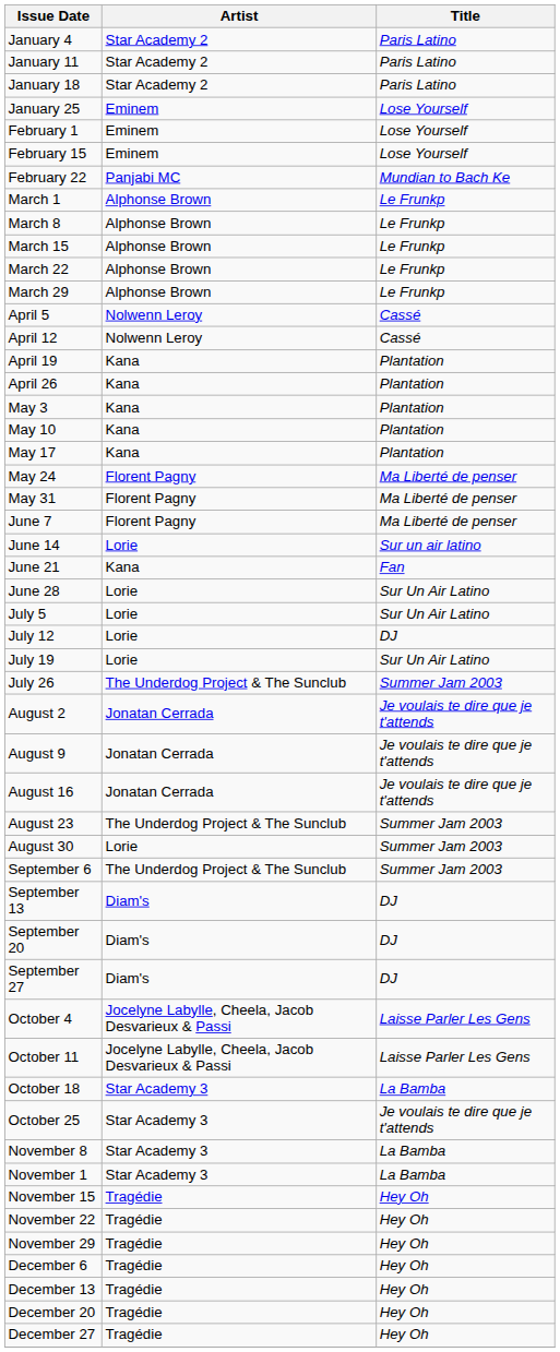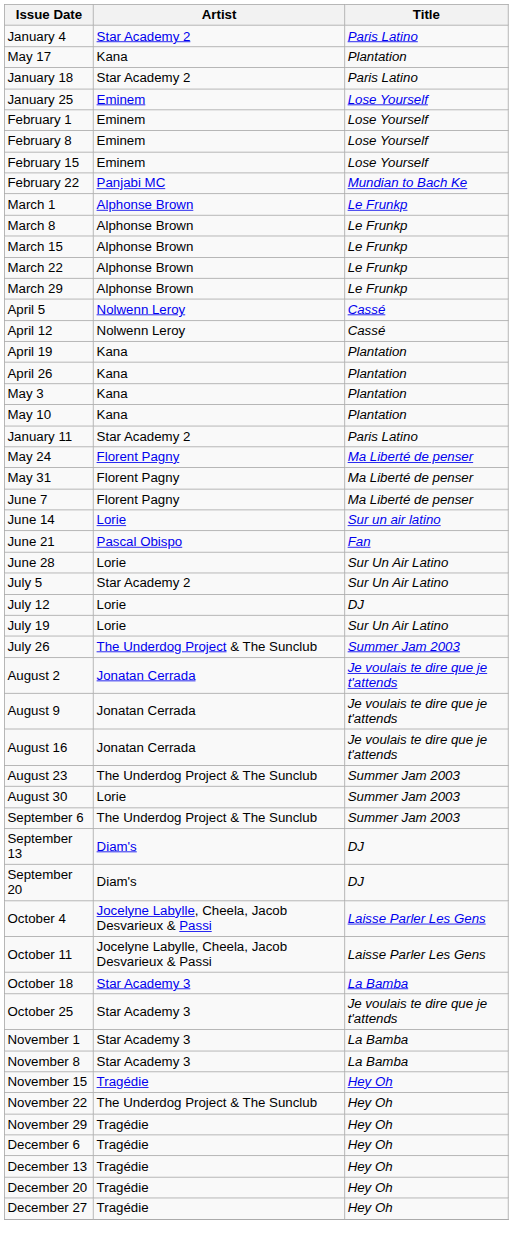 <table class="wikitable">
 <tr>
 <th width="100px">Issue Date</th>
 <th>Artist</th>
 <th>Title</th>
 </tr>
 <tr>
 <td>January 4</td>
 <td><a href='#'>Star Academy 2</a></td>
 <td><em><a href='#'>Paris Latino</a></em></td>
 </tr>
 <tr>
-<td>January 11</td>
-<td>Star Academy 2</td>
-<td><em>Paris Latino</em></td>
+<td>May 17</td>
+<td>Kana</td>
+<td><em>Plantation</em></td>
 </tr>
 <tr>
 <td>January 18</td>
 <td>Star Academy 2</td>
 <td><em>Paris Latino</em></td>
 </tr>
 <tr>
 <td>January 25</td>
 <td><a href='#'>Eminem</a></td>
 <td><em><a href='#'>Lose Yourself</a></em></td>
 </tr>
 <tr>
 <td>February 1</td>
+<td>Eminem</td>
+<td><em>Lose Yourself</em></td>
+</tr>
+<tr>
+<td>February 8</td>
 <td>Eminem</td>
 <td><em>Lose Yourself</em></td>
 </tr>
 <tr>
 <td>February 15</td>
 <td>Eminem</td>
 <td><em>Lose Yourself</em></td>
 </tr>
 <tr>
 <td>February 22</td>
 <td><a href='#'>Panjabi MC</a></td>
 <td><em><a href='#'>Mundian to Bach Ke</a></em></td>
 </tr>
 <tr>
 <td>March 1</td>
 <td><a href='#'>Alphonse Brown</a></td>
 <td><em><a href='#'>Le Frunkp</a></em></td>
 </tr>
 <tr>
 <td>March 8</td>
 <td>Alphonse Brown</td>
 <td><em>Le Frunkp</em></td>
 </tr>
 <tr>
 <td>March 15</td>
 <td>Alphonse Brown</td>
 <td><em>Le Frunkp</em></td>
 </tr>
 <tr>
 <td>March 22</td>
 <td>Alphonse Brown</td>
 <td><em>Le Frunkp</em></td>
 </tr>
 <tr>
 <td>March 29</td>
 <td>Alphonse Brown</td>
 <td><em>Le Frunkp</em></td>
 </tr>
 <tr>
 <td>April 5</td>
 <td><a href='#'>Nolwenn Leroy</a></td>
 <td><em><a href='#'>Cassé</a></em></td>
 </tr>
 <tr>
 <td>April 12</td>
 <td>Nolwenn Leroy</td>
 <td><em>Cassé</em></td>
 </tr>
 <tr>
 <td>April 19</td>
 <td>Kana</td>
 <td><em>Plantation</em></td>
 </tr>
 <tr>
 <td>April 26</td>
 <td>Kana</td>
 <td><em>Plantation</em></td>
 </tr>
 <tr>
 <td>May 3</td>
 <td>Kana</td>
 <td><em>Plantation</em></td>
 </tr>
 <tr>
 <td>May 10</td>
 <td>Kana</td>
 <td><em>Plantation</em></td>
 </tr>
 <tr>
-<td>May 17</td>
-<td>Kana</td>
-<td><em>Plantation</em></td>
+<td>January 11</td>
+<td>Star Academy 2</td>
+<td><em>Paris Latino</em></td>
 </tr>
 <tr>
 <td>May 24</td>
 <td><a href='#'>Florent Pagny</a></td>
 <td><em><a href='#'>Ma Liberté de penser</a></em></td>
 </tr>
 <tr>
 <td>May 31</td>
 <td>Florent Pagny</td>
 <td><em>Ma Liberté de penser</em></td>
 </tr>
 <tr>
 <td>June 7</td>
 <td>Florent Pagny</td>
 <td><em>Ma Liberté de penser</em></td>
 </tr>
 <tr>
 <td>June 14</td>
 <td><a href='#'>Lorie</a></td>
 <td><em><a href='#'>Sur un air latino</a></em></td>
 </tr>
 <tr>
 <td>June 21</td>
-<td>Kana</td>
+<td><a href='#'>Pascal Obispo</a></td>
 <td><em><a href='#'>Fan</a></em></td>
 </tr>
 <tr>
 <td>June 28</td>
 <td>Lorie</td>
 <td><em>Sur Un Air Latino</em></td>
 </tr>
 <tr>
 <td>July 5</td>
-<td>Lorie</td>
+<td>Star Academy 2</td>
 <td><em>Sur Un Air Latino</em></td>
 </tr>
 <tr>
 <td>July 12</td>
 <td>Lorie</td>
 <td><em>DJ</em></td>
 </tr>
 <tr>
 <td>July 19</td>
 <td>Lorie</td>
 <td><em>Sur Un Air Latino</em></td>
 </tr>
 <tr>
 <td>July 26</td>
 <td><a href='#'>The Underdog Project</a> & The Sunclub</td>
 <td><em><a href='#'>Summer Jam 2003</a></em></td>
 </tr>
 <tr>
 <td>August 2</td>
 <td><a href='#'>Jonatan Cerrada</a></td>
 <td><em><a href='#'>Je voulais te dire que je t'attends</a></em></td>
 </tr>
 <tr>
 <td>August 9</td>
 <td>Jonatan Cerrada</td>
 <td><em>Je voulais te dire que je t'attends</em></td>
 </tr>
 <tr>
 <td>August 16</td>
 <td>Jonatan Cerrada</td>
 <td><em>Je voulais te dire que je t'attends</em></td>
 </tr>
 <tr>
 <td>August 23</td>
 <td>The Underdog Project & The Sunclub</td>
 <td><em>Summer Jam 2003</em></td>
 </tr>
 <tr>
 <td>August 30</td>
 <td>Lorie</td>
 <td><em>Summer Jam 2003</em></td>
 </tr>
 <tr>
 <td>September 6</td>
 <td>The Underdog Project & The Sunclub</td>
 <td><em>Summer Jam 2003</em></td>
 </tr>
 <tr>
 <td>September 13</td>
 <td><a href='#'>Diam's</a></td>
 <td><em>DJ</em></td>
 </tr>
 <tr>
 <td>September 20</td>
 <td>Diam's</td>
 <td><em>DJ</em></td>
 </tr>
 <tr>
-<td>September 27</td>
-<td>Diam's</td>
-<td><em>DJ</em></td>
-</tr>
-<tr>
 <td>October 4</td>
 <td><a href='#'>Jocelyne Labylle</a>, Cheela, Jacob Desvarieux & <a href='#'>Passi</a></td>
 <td><em><a href='#'>Laisse Parler Les Gens</a></em></td>
 </tr>
 <tr>
 <td>October 11</td>
 <td>Jocelyne Labylle, Cheela, Jacob Desvarieux & Passi</td>
 <td><em>Laisse Parler Les Gens</em></td>
 </tr>
 <tr>
 <td>October 18</td>
 <td><a href='#'>Star Academy 3</a></td>
 <td><em><a href='#'>La Bamba</a></em></td>
 </tr>
 <tr>
 <td>October 25</td>
 <td>Star Academy 3</td>
 <td><em>Je voulais te dire que je t'attends</em></td>
 </tr>
 <tr>
-<td>November 8</td>
+<td>November 1</td>
 <td>Star Academy 3</td>
 <td><em>La Bamba</em></td>
 </tr>
 <tr>
-<td>November 1</td>
+<td>November 8</td>
 <td>Star Academy 3</td>
 <td><em>La Bamba</em></td>
 </tr>
 <tr>
 <td>November 15</td>
 <td><a href='#'>Tragédie</a></td>
 <td><em><a href='#'>Hey Oh</a></em></td>
 </tr>
 <tr>
 <td>November 22</td>
-<td>Tragédie</td>
+<td>The Underdog Project & The Sunclub</td>
 <td><em>Hey Oh</em></td>
 </tr>
 <tr>
 <td>November 29</td>
 <td>Tragédie</td>
 <td><em>Hey Oh</em></td>
 </tr>
 <tr>
 <td>December 6</td>
 <td>Tragédie</td>
 <td><em>Hey Oh</em></td>
 </tr>
 <tr>
 <td>December 13</td>
 <td>Tragédie</td>
 <td><em>Hey Oh</em></td>
 </tr>
 <tr>
 <td>December 20</td>
 <td>Tragédie</td>
 <td><em>Hey Oh</em></td>
 </tr>
 <tr>
 <td>December 27</td>
 <td>Tragédie</td>
 <td><em>Hey Oh</em></td>
 </tr>
 <tr>
 </tr>
 </table>
